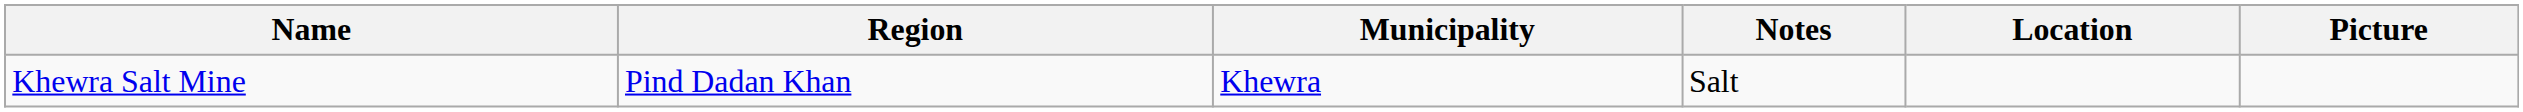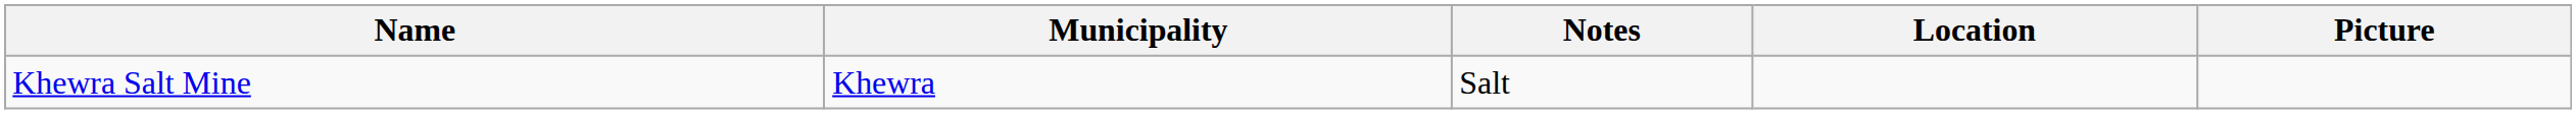 <table class="wikitable sortable" style="width:100%">
 <tr>
 <th>Name</th>
-<th>Region</th>
 <th>Municipality</th>
 <th class="unsortable">Notes</th>
 <th class="unsortable">Location</th>
 <th class="unsortable">Picture</th>
 </tr>
 <tr>
 <td><a href='#'>Khewra Salt Mine</a></td>
-<td><a href='#'>Pind Dadan Khan</a></td>
 <td><a href='#'>Khewra</a></td>
 <td>Salt</td>
 <td></td>
 <td></td>
 </tr>
 </table>
